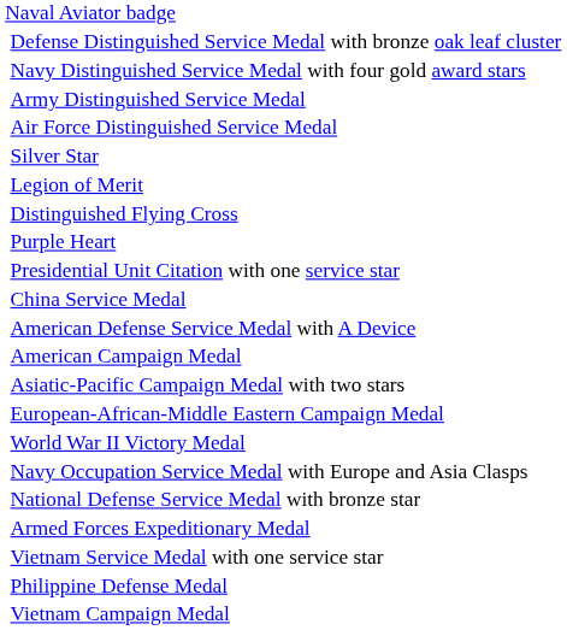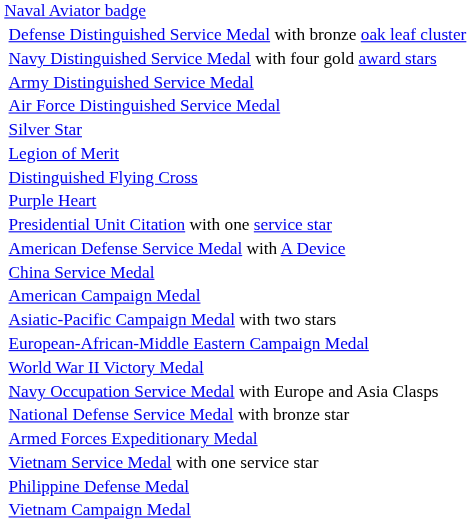 <table>
 <tr>
 <td colspan=2> <a href='#'>Naval Aviator badge</a></td>
 </tr>
 <tr>
 <td></td>
 <td><a href='#'>Defense Distinguished Service Medal</a> with bronze <a href='#'>oak leaf cluster</a></td>
 </tr>
 <tr>
 <td></td>
 <td><a href='#'>Navy Distinguished Service Medal</a> with four gold <a href='#'>award stars</a></td>
 </tr>
 <tr>
 <td></td>
 <td><a href='#'>Army Distinguished Service Medal</a></td>
 </tr>
 <tr>
 <td></td>
 <td><a href='#'>Air Force Distinguished Service Medal</a></td>
 </tr>
 <tr>
 <td></td>
 <td><a href='#'>Silver Star</a></td>
 </tr>
 <tr>
 <td></td>
 <td><a href='#'>Legion of Merit</a></td>
 </tr>
 <tr>
 <td></td>
 <td><a href='#'>Distinguished Flying Cross</a></td>
 </tr>
 <tr>
 <td></td>
 <td><a href='#'>Purple Heart</a></td>
 </tr>
 <tr>
 <td></td>
 <td><a href='#'>Presidential Unit Citation</a> with one <a href='#'>service star</a></td>
 </tr>
 <tr>
 <td></td>
-<td><a href='#'>China Service Medal</a></td>
+<td><a href='#'>American Defense Service Medal</a> with <a href='#'>A Device</a></td>
 </tr>
 <tr>
 <td></td>
-<td><a href='#'>American Defense Service Medal</a> with <a href='#'>A Device</a></td>
+<td><a href='#'>China Service Medal</a></td>
 </tr>
 <tr>
 <td></td>
 <td><a href='#'>American Campaign Medal</a></td>
 </tr>
 <tr>
 <td></td>
 <td><a href='#'>Asiatic-Pacific Campaign Medal</a> with two stars</td>
 </tr>
 <tr>
 <td></td>
 <td><a href='#'>European-African-Middle Eastern Campaign Medal</a></td>
 </tr>
 <tr>
 <td></td>
 <td><a href='#'>World War II Victory Medal</a></td>
 </tr>
 <tr>
 <td></td>
 <td><a href='#'>Navy Occupation Service Medal</a> with Europe and Asia Clasps</td>
 </tr>
 <tr>
 <td></td>
 <td><a href='#'>National Defense Service Medal</a> with bronze star</td>
 </tr>
 <tr>
 <td></td>
 <td><a href='#'>Armed Forces Expeditionary Medal</a></td>
 </tr>
 <tr>
 <td></td>
 <td><a href='#'>Vietnam Service Medal</a> with one service star</td>
 </tr>
 <tr>
 <td></td>
 <td><a href='#'>Philippine Defense Medal</a></td>
 </tr>
 <tr>
 <td></td>
 <td><a href='#'>Vietnam Campaign Medal</a></td>
 </tr>
 </table>
